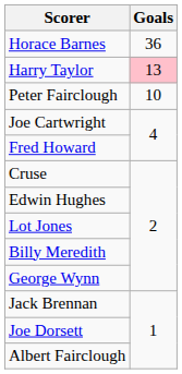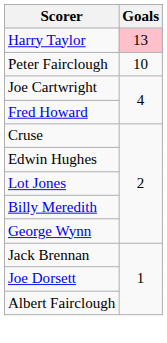 <table class="wikitable">
 <tr>
 <th>Scorer</th>
 <th>Goals</th>
-</tr>
-<tr>
-<td> <a href='#'>Horace Barnes</a></td>
-<td align=center>36</td>
 </tr>
 <tr>
 <td> <a href='#'>Harry Taylor</a></td>
 <td align=center style="background: pink;">13</td>
 </tr>
 <tr>
 <td>Peter Fairclough</td>
 <td align=center>10</td>
 </tr>
 <tr>
 <td>Joe Cartwright</td>
 <td rowspan="2" align=center>4</td>
 </tr>
 <tr>
 <td> <a href='#'>Fred Howard</a></td>
 </tr>
 <tr>
 <td>Cruse</td>
 <td rowspan="5" align=center>2</td>
 </tr>
 <tr>
 <td>Edwin Hughes</td>
 </tr>
 <tr>
 <td> <a href='#'>Lot Jones</a></td>
 </tr>
 <tr>
 <td> <a href='#'>Billy Meredith</a></td>
 </tr>
 <tr>
 <td> <a href='#'>George Wynn</a></td>
 </tr>
 <tr>
 <td>Jack Brennan</td>
 <td rowspan="3" align=center>1</td>
 </tr>
 <tr>
 <td> <a href='#'>Joe Dorsett</a></td>
 </tr>
 <tr>
 <td>Albert Fairclough</td>
 </tr>
 </table>
